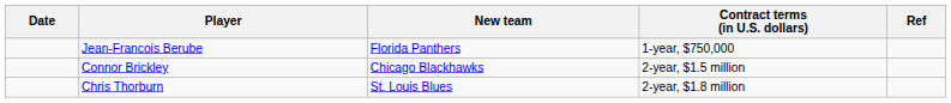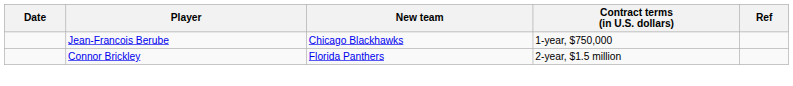 <table class="wikitable" width=97%>
 <tr style="background:#ddd; text-align:center;">
 <th>Date</th>
 <th>Player</th>
 <th>New team</th>
 <th>Contract terms<br>(in U.S. dollars)</th>
 <th>Ref</th>
 </tr>
 <tr>
 <td></td>
 <td><a href='#'>Jean-Francois Berube</a></td>
-<td><a href='#'>Florida Panthers</a></td>
+<td><a href='#'>Chicago Blackhawks</a></td>
 <td>1-year, $750,000</td>
 <td></td>
 </tr>
 <tr>
 <td></td>
 <td><a href='#'>Connor Brickley</a></td>
-<td><a href='#'>Chicago Blackhawks</a></td>
+<td><a href='#'>Florida Panthers</a></td>
 <td>2-year, $1.5 million</td>
 <td></td>
 </tr>
-<tr>
-<td></td>
-<td><a href='#'>Chris Thorburn</a></td>
-<td><a href='#'>St. Louis Blues</a></td>
-<td>2-year, $1.8 million</td>
-<td></td>
-</tr>
 </table>
